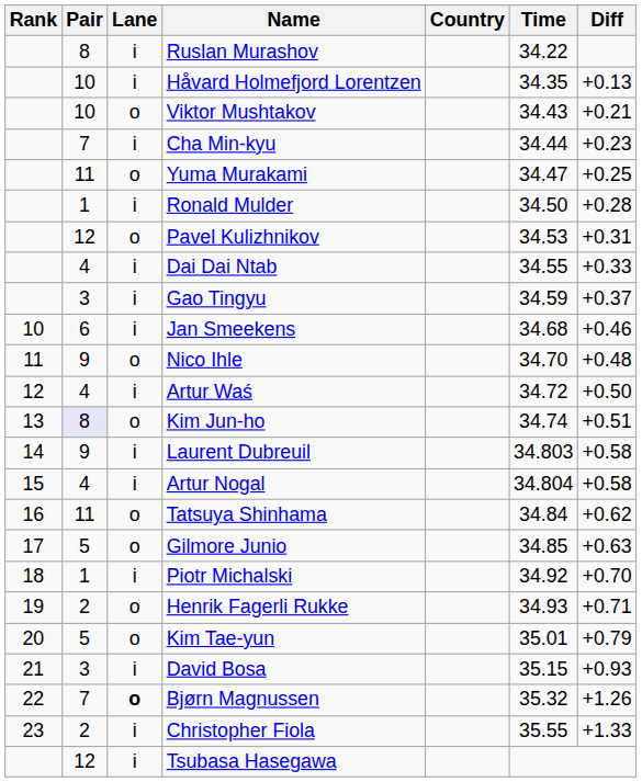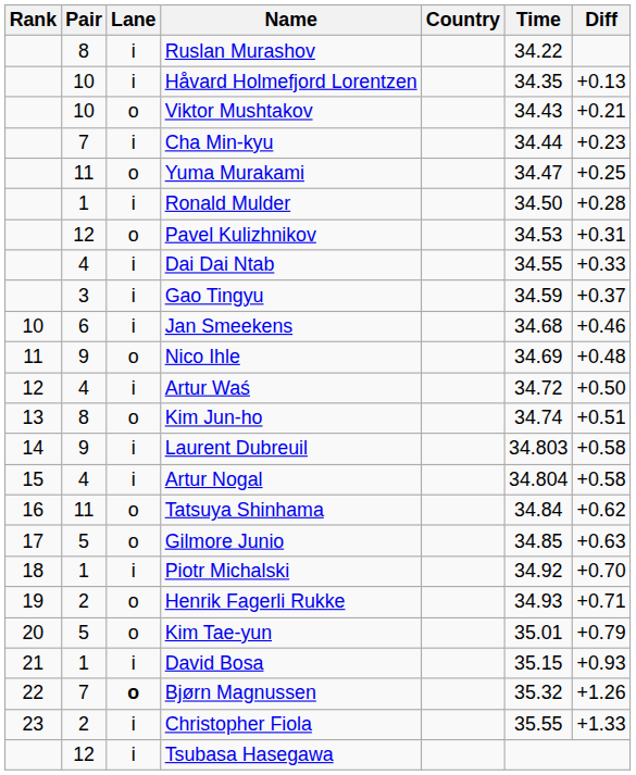 <table class="wikitable sortable" style="text-align:center">
 <tr>
 <th>Rank</th>
 <th>Pair</th>
 <th>Lane</th>
 <th>Name</th>
 <th>Country</th>
 <th>Time</th>
 <th>Diff</th>
 </tr>
 <tr>
 <td></td>
 <td>8</td>
 <td>i</td>
 <td align=left><a href='#'>Ruslan Murashov</a></td>
 <td align=left></td>
 <td>34.22</td>
 <td></td>
 </tr>
 <tr>
 <td></td>
 <td>10</td>
 <td>i</td>
 <td align=left><a href='#'>Håvard Holmefjord Lorentzen</a></td>
 <td align=left></td>
 <td>34.35</td>
 <td>+0.13</td>
 </tr>
 <tr>
 <td></td>
 <td>10</td>
 <td>o</td>
 <td align=left><a href='#'>Viktor Mushtakov</a></td>
 <td align=left></td>
 <td>34.43</td>
 <td>+0.21</td>
 </tr>
 <tr>
 <td></td>
 <td>7</td>
 <td>i</td>
 <td align=left><a href='#'>Cha Min-kyu</a></td>
 <td align=left></td>
 <td>34.44</td>
 <td>+0.23</td>
 </tr>
 <tr>
 <td></td>
 <td>11</td>
 <td>o</td>
 <td align=left><a href='#'>Yuma Murakami</a></td>
 <td align=left></td>
 <td>34.47</td>
 <td>+0.25</td>
 </tr>
 <tr>
 <td></td>
 <td>1</td>
 <td>i</td>
 <td align=left><a href='#'>Ronald Mulder</a></td>
 <td align=left></td>
 <td>34.50</td>
 <td>+0.28</td>
 </tr>
 <tr>
 <td></td>
 <td>12</td>
 <td>o</td>
 <td align=left><a href='#'>Pavel Kulizhnikov</a></td>
 <td align=left></td>
 <td>34.53</td>
 <td>+0.31</td>
 </tr>
 <tr>
 <td></td>
 <td>4</td>
 <td>i</td>
 <td align=left><a href='#'>Dai Dai Ntab</a></td>
 <td align=left></td>
 <td>34.55</td>
 <td>+0.33</td>
 </tr>
 <tr>
 <td></td>
 <td>3</td>
 <td>i</td>
 <td align=left><a href='#'>Gao Tingyu</a></td>
 <td align=left></td>
 <td>34.59</td>
 <td>+0.37</td>
 </tr>
 <tr>
 <td>10</td>
 <td>6</td>
 <td>i</td>
 <td align=left><a href='#'>Jan Smeekens</a></td>
 <td align=left></td>
 <td>34.68</td>
 <td>+0.46</td>
 </tr>
 <tr>
 <td>11</td>
 <td>9</td>
 <td>o</td>
 <td align=left><a href='#'>Nico Ihle</a></td>
 <td align=left></td>
-<td>34.70</td>
+<td>34.69</td>
 <td>+0.48</td>
 </tr>
 <tr>
 <td>12</td>
 <td>4</td>
 <td>i</td>
 <td align=left><a href='#'>Artur Waś</a></td>
 <td align=left></td>
 <td>34.72</td>
 <td>+0.50</td>
 </tr>
 <tr>
 <td>13</td>
-<td style="background: lavender;">8</td>
+<td>8</td>
 <td>o</td>
 <td align=left><a href='#'>Kim Jun-ho</a></td>
 <td align=left></td>
 <td>34.74</td>
 <td>+0.51</td>
 </tr>
 <tr>
 <td>14</td>
 <td>9</td>
 <td>i</td>
 <td align=left><a href='#'>Laurent Dubreuil</a></td>
 <td align=left></td>
 <td>34.803</td>
 <td>+0.58</td>
 </tr>
 <tr>
 <td>15</td>
 <td>4</td>
 <td>i</td>
 <td align=left><a href='#'>Artur Nogal</a></td>
 <td align=left></td>
 <td>34.804</td>
 <td>+0.58</td>
 </tr>
 <tr>
 <td>16</td>
 <td>11</td>
 <td>o</td>
 <td align=left><a href='#'>Tatsuya Shinhama</a></td>
 <td align=left></td>
 <td>34.84</td>
 <td>+0.62</td>
 </tr>
 <tr>
 <td>17</td>
 <td>5</td>
 <td>o</td>
 <td align=left><a href='#'>Gilmore Junio</a></td>
 <td align=left></td>
 <td>34.85</td>
 <td>+0.63</td>
 </tr>
 <tr>
 <td>18</td>
 <td>1</td>
 <td>i</td>
 <td align=left><a href='#'>Piotr Michalski</a></td>
 <td align=left></td>
 <td>34.92</td>
 <td>+0.70</td>
 </tr>
 <tr>
 <td>19</td>
 <td>2</td>
 <td>o</td>
 <td align=left><a href='#'>Henrik Fagerli Rukke</a></td>
 <td align=left></td>
 <td>34.93</td>
 <td>+0.71</td>
 </tr>
 <tr>
 <td>20</td>
 <td>5</td>
 <td>o</td>
 <td align=left><a href='#'>Kim Tae-yun</a></td>
 <td align=left></td>
 <td>35.01</td>
 <td>+0.79</td>
 </tr>
 <tr>
 <td>21</td>
-<td>3</td>
+<td>1</td>
 <td>i</td>
 <td align=left><a href='#'>David Bosa</a></td>
 <td align=left></td>
 <td>35.15</td>
 <td>+0.93</td>
 </tr>
 <tr>
 <td>22</td>
 <td>7</td>
 <td><strong>o</strong></td>
 <td align=left><a href='#'>Bjørn Magnussen</a></td>
 <td align=left></td>
 <td>35.32</td>
 <td>+1.26</td>
 </tr>
 <tr>
 <td>23</td>
 <td>2</td>
 <td>i</td>
 <td align=left><a href='#'>Christopher Fiola</a></td>
 <td align=left></td>
 <td>35.55</td>
 <td>+1.33</td>
 </tr>
 <tr>
 <td></td>
 <td>12</td>
 <td>i</td>
 <td align=left><a href='#'>Tsubasa Hasegawa</a></td>
 <td align=left></td>
 <td colspan=2></td>
 </tr>
 </table>
